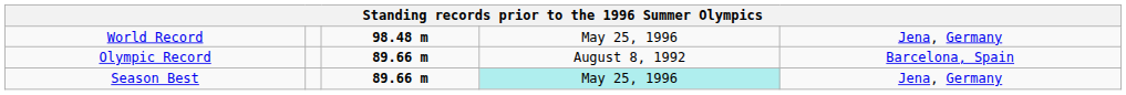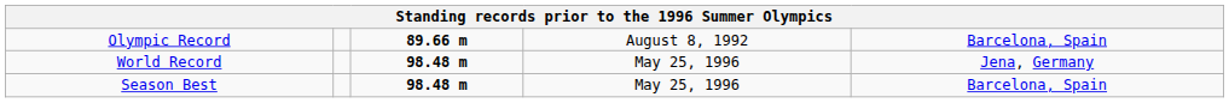 <table class="wikitable" style=" text-align:center; font-size:110%;" width="95%">
 <tr>
 <th colspan="5">Standing records prior to the 1996 Summer Olympics</th>
+</tr>
+<tr>
+<td><a href='#'>Olympic Record</a></td>
+<td></td>
+<td><strong>89.66 m </strong></td>
+<td>August 8, 1992</td>
+<td> <a href='#'>Barcelona, Spain</a></td>
 </tr>
 <tr>
 <td><a href='#'>World Record</a></td>
 <td></td>
 <td><strong>98.48 m </strong></td>
 <td>May 25, 1996</td>
 <td> <a href='#'>Jena</a>, <a href='#'>Germany</a></td>
 </tr>
 <tr>
-<td><a href='#'>Olympic Record</a></td>
+<td><a href='#'>Season Best</a></td>
 <td></td>
-<td><strong>89.66 m </strong></td>
-<td>August 8, 1992</td>
+<td><strong>98.48 m </strong></td>
+<td>May 25, 1996</td>
 <td> <a href='#'>Barcelona, Spain</a></td>
 </tr>
-<tr>
-<td><a href='#'>Season Best</a></td>
-<td></td>
-<td><strong>89.66 m </strong></td>
-<td style="background: paleturquoise;">May 25, 1996</td>
-<td> <a href='#'>Jena</a>, <a href='#'>Germany</a></td>
-</tr>
 </table>
